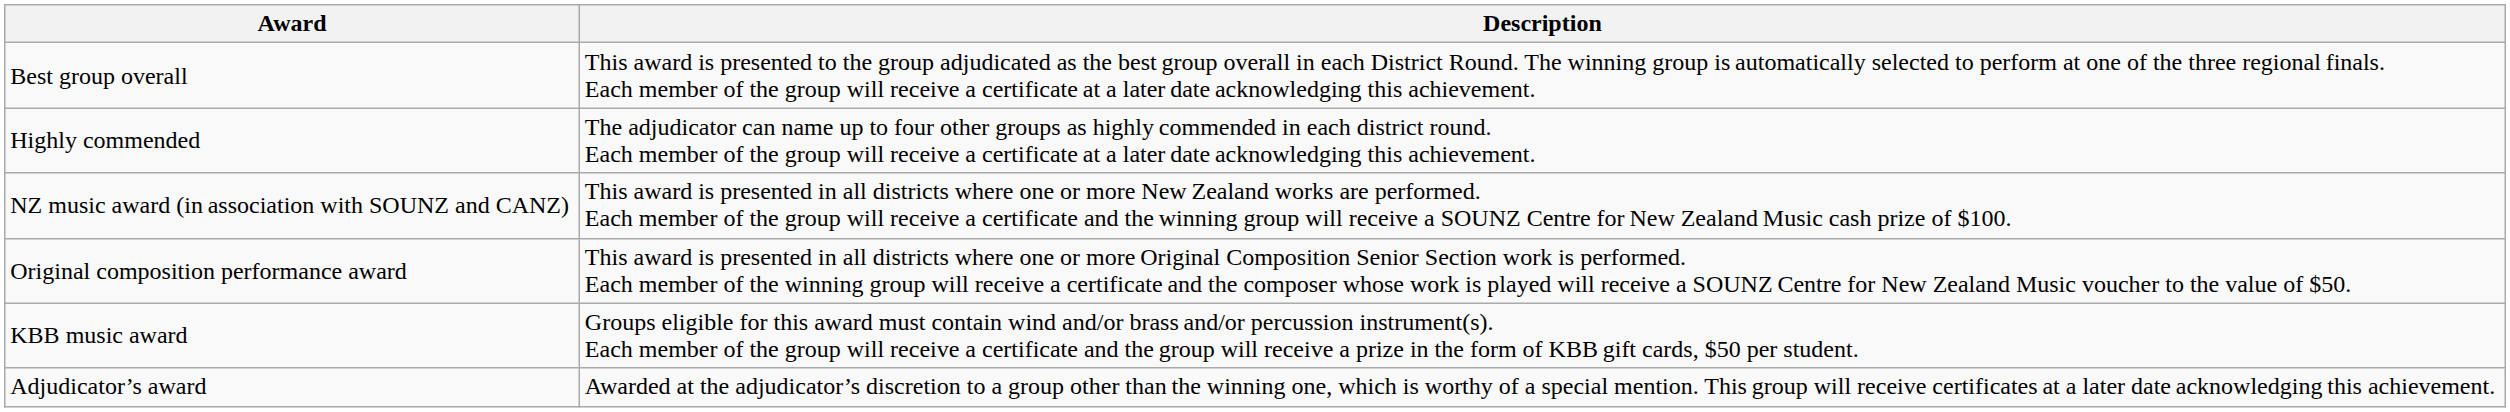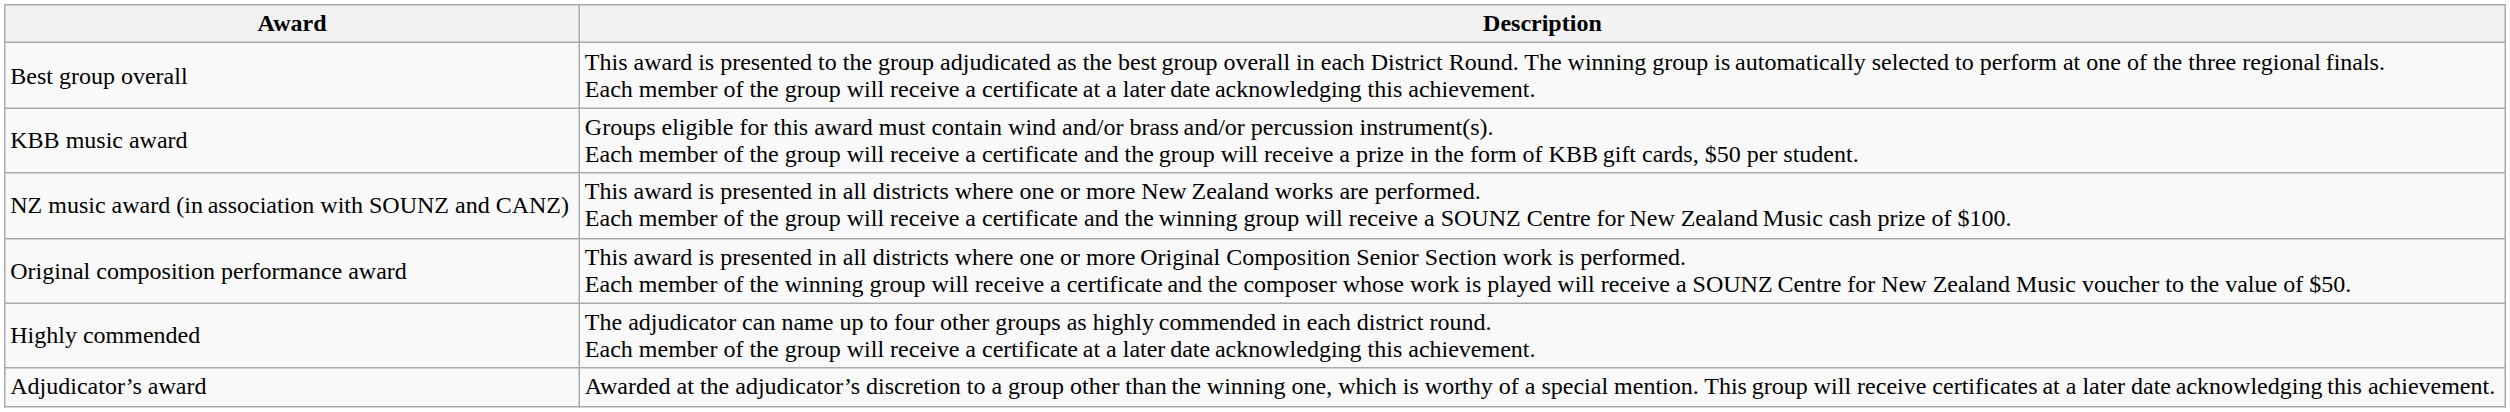 <table class="wikitable">
 <tr>
 <th>Award</th>
 <th>Description</th>
 </tr>
 <tr>
 <td>Best group overall  </td>
 <td>This award is presented to the group adjudicated as the best group overall in each District Round. The winning group is automatically selected to perform at one of the three regional finals. <br>Each member of the group will receive a certificate at a later date acknowledging this achievement. </td>
 </tr>
 <tr>
-<td>Highly commended</td>
-<td>The adjudicator can name up to four other groups as highly commended in each district round. <br>Each member of the group will receive a certificate at a later date acknowledging this achievement. </td>
+<td>KBB music award</td>
+<td>Groups eligible for this award must contain wind and/or brass and/or percussion instrument(s). <br>Each member of the group will receive a certificate and the group will receive a prize in the form of KBB gift cards, $50 per student. </td>
 </tr>
 <tr>
 <td>NZ music award (in association with SOUNZ and CANZ) </td>
 <td>This award is presented in all districts where one or more New Zealand works are performed. <br>Each member of the group will receive a certificate and the winning group will receive a SOUNZ Centre for New Zealand Music cash prize of $100. </td>
 </tr>
 <tr>
 <td>Original composition performance award</td>
 <td>This award is presented in all districts where one or more Original Composition Senior Section work is performed. <br>Each member of the winning group will receive a certificate and the composer whose work is played will receive a SOUNZ Centre for New Zealand Music voucher to the value of $50. </td>
 </tr>
 <tr>
-<td>KBB music award</td>
-<td>Groups eligible for this award must contain wind and/or brass and/or percussion instrument(s). <br>Each member of the group will receive a certificate and the group will receive a prize in the form of KBB gift cards, $50 per student. </td>
+<td>Highly commended</td>
+<td>The adjudicator can name up to four other groups as highly commended in each district round. <br>Each member of the group will receive a certificate at a later date acknowledging this achievement. </td>
 </tr>
 <tr>
 <td>Adjudicator’s award  </td>
 <td>Awarded at the adjudicator’s discretion to a group other than the winning one, which is worthy of a special mention. This group will receive certificates at a later date acknowledging this achievement. </td>
 </tr>
 </table>
